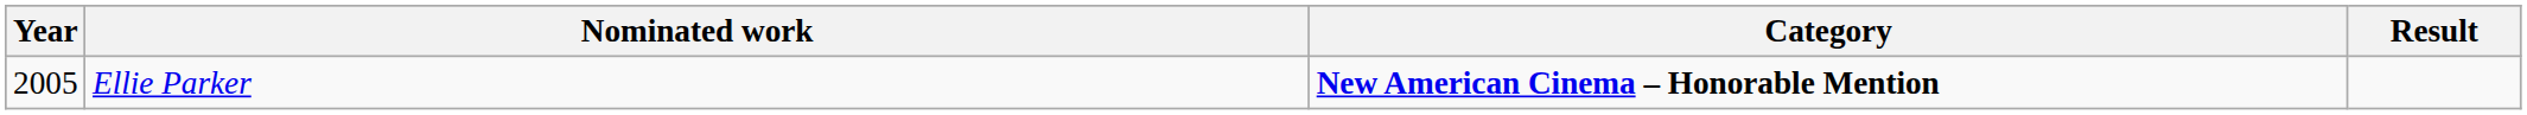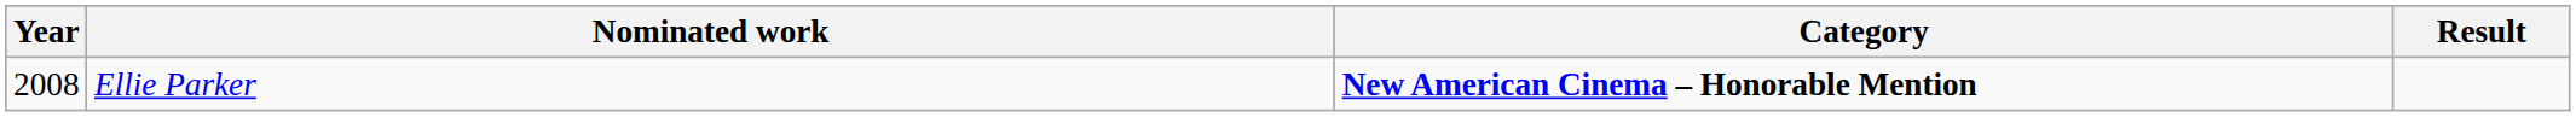 <table class=wikitable>
 <tr>
 <th scope="col" style="width:1em;">Year</th>
 <th scope="col" style="width:39em;">Nominated work</th>
 <th scope="col" style="width:33em;">Category</th>
 <th scope="col" style="width:5em;">Result</th>
 </tr>
 <tr>
-<td>2005</td>
+<td>2008</td>
 <td><em><a href='#'>Ellie Parker</a></em></td>
 <td><strong><a href='#'>New American Cinema</a> – Honorable Mention</strong></td>
 <td></td>
 </tr>
 </table>
